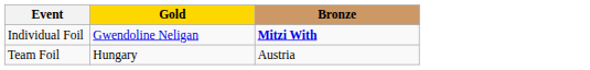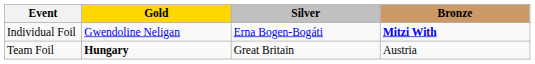 <table class="wikitable">
 <tr>
 <th width="100">Event</th>
 <th style="background-color:gold;" width="200"> Gold</th>
+<th style="background-color:silver;" width="200"> Silver</th>
 <th style="background-color:#CC9966;" width="200"> Bronze</th>
 </tr>
 <tr>
 <td>Individual Foil</td>
 <td> <a href='#'>Gwendoline Neligan</a></td>
+<td> <a href='#'>Erna Bogen-Bogáti</a></td>
 <td><strong> <a href='#'>Mitzi With</a></strong></td>
 </tr>
 <tr>
 <td>Team Foil</td>
-<td> Hungary</td>
+<td><strong> Hungary</strong></td>
+<td> Great Britain</td>
 <td> Austria</td>
 </tr>
 </table>
